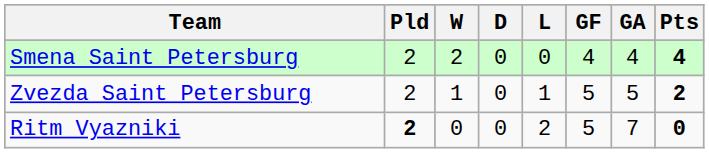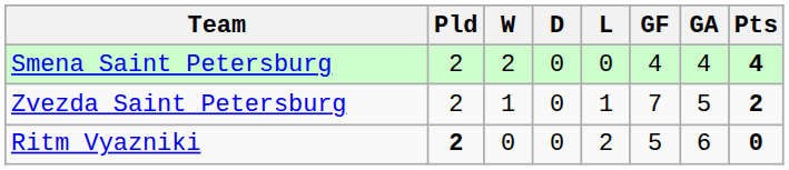 <table class="wikitable" style="text-align:center">
 <tr>
 <th width=220>Team</th>
 <th width=20>Pld</th>
 <th width=20>W</th>
 <th width=20>D</th>
 <th width=20>L</th>
 <th width=20>GF</th>
 <th width=20>GA</th>
 <th width=20>Pts</th>
 </tr>
 <tr bgcolor="#ccffcc">
 <td align="left"><a href='#'>Smena Saint Petersburg</a></td>
 <td>2</td>
 <td>2</td>
 <td>0</td>
 <td>0</td>
 <td>4</td>
 <td>4</td>
 <td><strong>4</strong></td>
 </tr>
 <tr>
 <td align="left"><a href='#'>Zvezda Saint Petersburg</a></td>
 <td>2</td>
 <td>1</td>
 <td>0</td>
 <td>1</td>
-<td>5</td>
+<td>7</td>
 <td>5</td>
 <td><strong>2</strong></td>
 </tr>
 <tr>
 <td align="left"><a href='#'>Ritm Vyazniki</a></td>
 <td><strong>2</strong></td>
 <td>0</td>
 <td>0</td>
 <td>2</td>
 <td>5</td>
-<td>7</td>
+<td>6</td>
 <td><strong>0</strong></td>
 </tr>
 </table>
